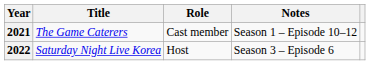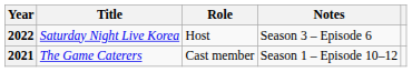 <table class="wikitable plainrowheaders sortable">
 <tr>
 <th scope="col">Year</th>
 <th scope="col">Title</th>
 <th scope="col">Role</th>
 <th scope="col" class="unsortable">Notes</th>
 <th scope="col" class="unsortable"></th>
 </tr>
 <tr>
+<th scope="row">2022</th>
+<td><em><a href='#'>Saturday Night Live Korea</a></em></td>
+<td>Host</td>
+<td>Season 3 – Episode 6</td>
+<td style="text-align:center"></td>
+</tr>
+<tr>
 <th scope="row">2021</th>
 <td><em><a href='#'>The Game Caterers</a></em></td>
 <td>Cast member</td>
 <td>Season 1 – Episode 10–12</td>
 <td style="text-align:center"></td>
 </tr>
-<tr>
-<th scope="row">2022</th>
-<td><em><a href='#'>Saturday Night Live Korea</a></em></td>
-<td>Host</td>
-<td>Season 3 – Episode 6</td>
-<td style="text-align:center"></td>
-</tr>
 </table>
